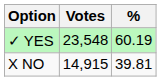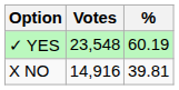 <table class="wikitable">
 <tr>
 <th>Option</th>
 <th>Votes</th>
 <th>%</th>
 </tr>
 <tr>
 <td style=background:#bbf8be>✓ YES</td>
 <td style=background:#bbf8be>23,548</td>
 <td style=background:#bbf8be>60.19</td>
 </tr>
 <tr>
 <td>X NO</td>
-<td>14,915</td>
+<td>14,916</td>
 <td>39.81</td>
 </tr>
 </table>
